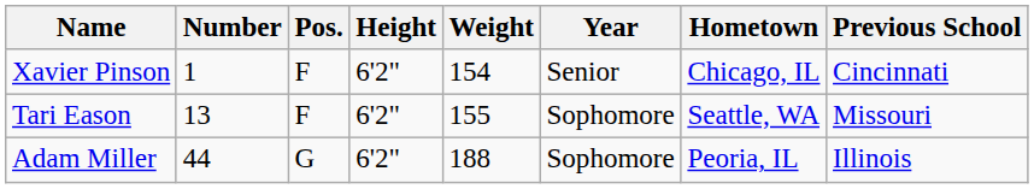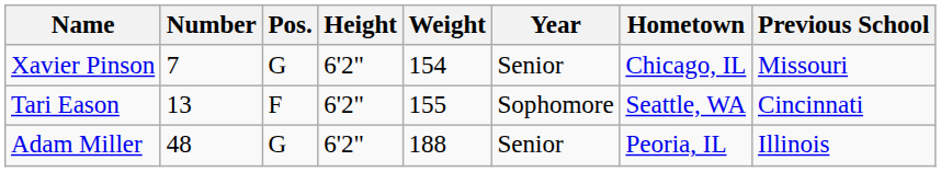 <table class="wikitable sortable" border="1">
 <tr>
 <th>Name</th>
 <th>Number</th>
 <th>Pos.</th>
 <th>Height</th>
 <th>Weight</th>
 <th>Year</th>
 <th>Hometown</th>
 <th class="unsortable">Previous School</th>
 </tr>
 <tr>
 <td><a href='#'>Xavier Pinson</a></td>
-<td>1</td>
-<td>F</td>
+<td>7</td>
+<td>G</td>
 <td>6'2"</td>
 <td>154</td>
 <td>Senior</td>
 <td><a href='#'>Chicago, IL</a></td>
-<td><a href='#'>Cincinnati</a></td>
+<td><a href='#'>Missouri</a></td>
 </tr>
 <tr>
 <td><a href='#'>Tari Eason</a></td>
 <td>13</td>
 <td>F</td>
 <td>6'2"</td>
 <td>155</td>
 <td>Sophomore</td>
 <td><a href='#'>Seattle, WA</a></td>
-<td><a href='#'>Missouri</a></td>
+<td><a href='#'>Cincinnati</a></td>
 </tr>
 <tr>
 <td><a href='#'>Adam Miller</a></td>
-<td>44</td>
+<td>48</td>
 <td>G</td>
 <td>6'2"</td>
 <td>188</td>
-<td>Sophomore</td>
+<td>Senior</td>
 <td><a href='#'>Peoria, IL</a></td>
 <td><a href='#'>Illinois</a></td>
 </tr>
 </table>
